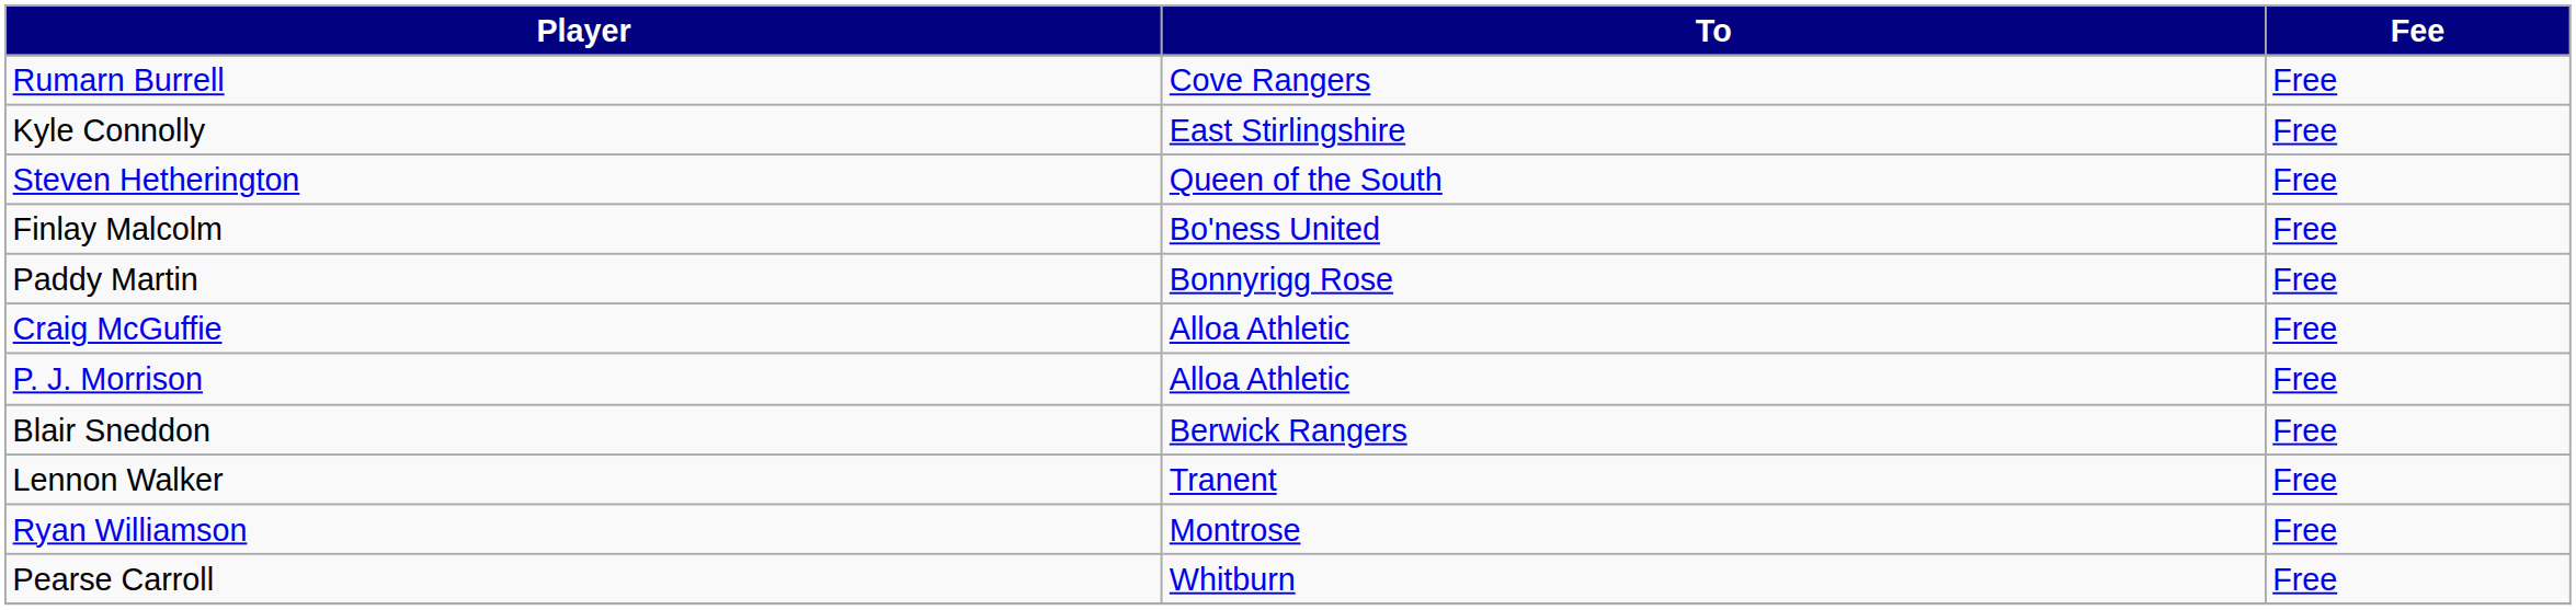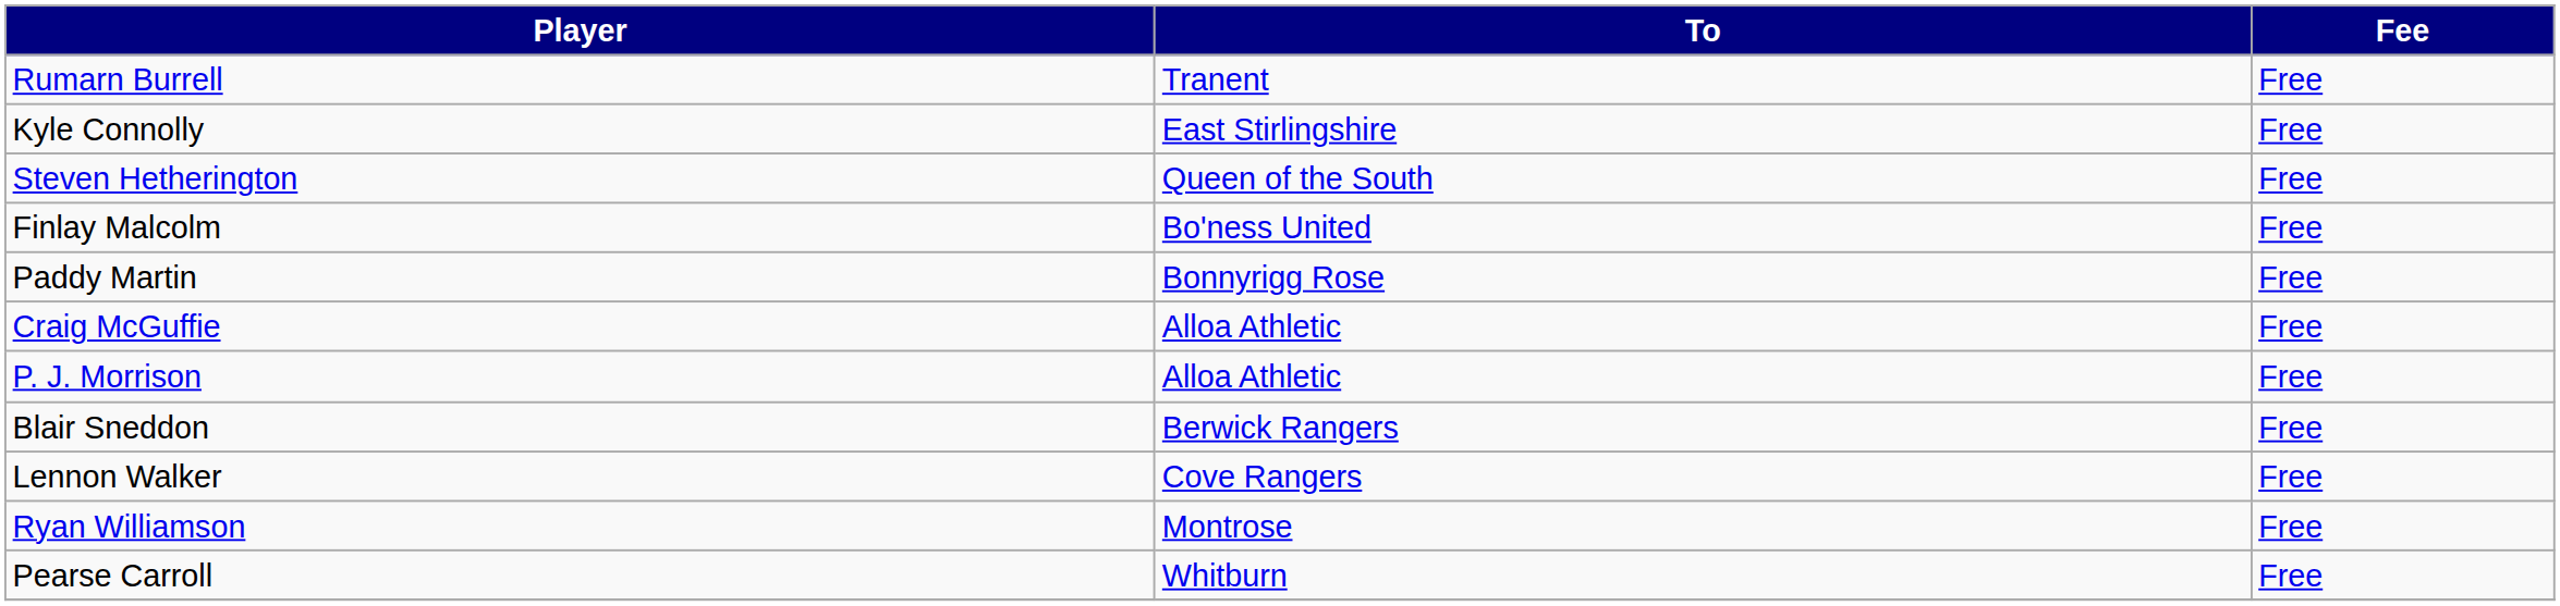 <table class="wikitable" style="text-align:left; font-size:95%;width:98%;">
 <tr>
 <th style="background:navy; color:white;">Player</th>
 <th style="background:navy; color:white;">To</th>
 <th style="background:navy; color:white;">Fee</th>
 </tr>
 <tr>
 <td> <a href='#'>Rumarn Burrell</a></td>
-<td> <a href='#'>Cove Rangers</a></td>
+<td> <a href='#'>Tranent</a></td>
 <td><a href='#'>Free</a></td>
 </tr>
 <tr>
 <td> Kyle Connolly</td>
 <td> <a href='#'>East Stirlingshire</a></td>
 <td><a href='#'>Free</a></td>
 </tr>
 <tr>
 <td> <a href='#'>Steven Hetherington</a></td>
 <td> <a href='#'>Queen of the South</a></td>
 <td><a href='#'>Free</a></td>
 </tr>
 <tr>
 <td> Finlay Malcolm</td>
 <td> <a href='#'>Bo'ness United</a></td>
 <td><a href='#'>Free</a></td>
 </tr>
 <tr>
 <td> Paddy Martin</td>
 <td> <a href='#'>Bonnyrigg Rose</a></td>
 <td><a href='#'>Free</a></td>
 </tr>
 <tr>
 <td> <a href='#'>Craig McGuffie</a></td>
 <td> <a href='#'>Alloa Athletic</a></td>
 <td><a href='#'>Free</a></td>
 </tr>
 <tr>
 <td> <a href='#'>P. J. Morrison</a></td>
 <td> <a href='#'>Alloa Athletic</a></td>
 <td><a href='#'>Free</a></td>
 </tr>
 <tr>
 <td> Blair Sneddon</td>
 <td> <a href='#'>Berwick Rangers</a></td>
 <td><a href='#'>Free</a></td>
 </tr>
 <tr>
 <td> Lennon Walker</td>
-<td> <a href='#'>Tranent</a></td>
+<td> <a href='#'>Cove Rangers</a></td>
 <td><a href='#'>Free</a></td>
 </tr>
 <tr>
 <td> <a href='#'>Ryan Williamson</a></td>
 <td> <a href='#'>Montrose</a></td>
 <td><a href='#'>Free</a></td>
 </tr>
 <tr>
 <td> Pearse Carroll</td>
 <td> <a href='#'>Whitburn</a></td>
 <td><a href='#'>Free</a></td>
 </tr>
 <tr>
 </tr>
 </table>
